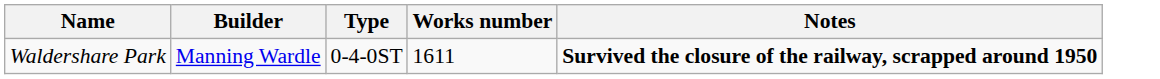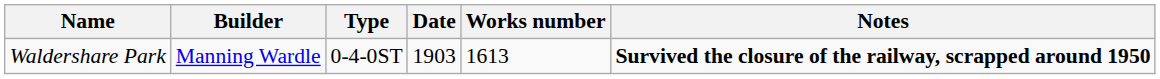 <table class="wikitable">
 <tr>
 <th>Name</th>
 <th>Builder</th>
 <th>Type</th>
+<th>Date</th>
 <th>Works number</th>
 <th>Notes</th>
 </tr>
 <tr>
 <td><em>Waldershare Park</em></td>
 <td><a href='#'>Manning Wardle</a></td>
 <td>0-4-0ST</td>
-<td>1611</td>
+<td>1903</td>
+<td>1613</td>
 <td><strong>Survived the closure of the railway, scrapped around 1950</strong></td>
 </tr>
 </table>
